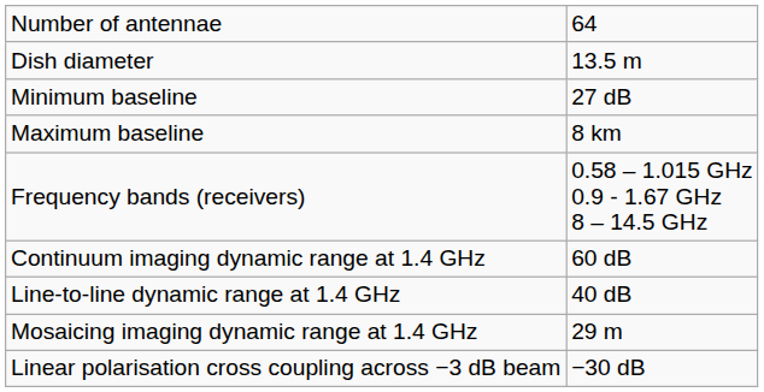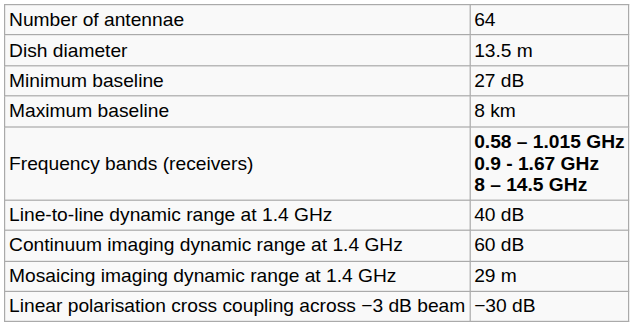 <table class="wikitable">
 <tr>
 <td>Number of antennae</td>
 <td>64</td>
 </tr>
 <tr>
 <td>Dish diameter</td>
 <td>13.5 m</td>
 </tr>
 <tr>
 <td>Minimum baseline</td>
 <td>27 dB</td>
 </tr>
 <tr>
 <td>Maximum baseline</td>
 <td>8 km</td>
 </tr>
 <tr>
 <td>Frequency bands (receivers)</td>
-<td>0.58 – 1.015 GHz<br>0.9 - 1.67 GHz<br>8 – 14.5 GHz</td>
+<td><strong>0.58 – 1.015 GHz<br>0.9 - 1.67 GHz<br>8 – 14.5 GHz</strong></td>
+</tr>
+<tr>
+<td>Line-to-line dynamic range at 1.4 GHz</td>
+<td>40 dB</td>
 </tr>
 <tr>
 <td>Continuum imaging dynamic range at 1.4 GHz</td>
 <td>60 dB</td>
-</tr>
-<tr>
-<td>Line-to-line dynamic range at 1.4 GHz</td>
-<td>40 dB</td>
 </tr>
 <tr>
 <td>Mosaicing imaging dynamic range at 1.4 GHz</td>
 <td>29 m</td>
 </tr>
 <tr>
 <td>Linear polarisation cross coupling across −3 dB beam</td>
 <td>−30 dB</td>
 </tr>
 </table>
